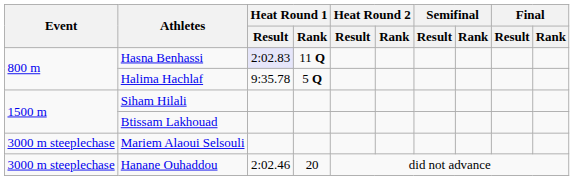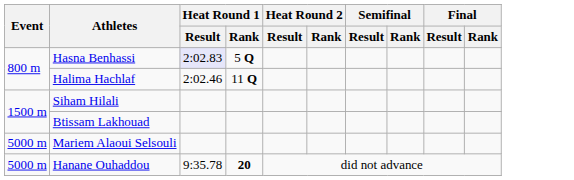 <table class="wikitable" border="1" style="font-size:90%">
 <tr>
 <th rowspan="2">Event</th>
 <th rowspan="2">Athletes</th>
 <th colspan="2">Heat Round 1</th>
 <th colspan="2">Heat Round 2</th>
 <th colspan="2">Semifinal</th>
 <th colspan="2">Final</th>
 </tr>
 <tr>
 <th>Result</th>
 <th>Rank</th>
 <th>Result</th>
 <th>Rank</th>
 <th>Result</th>
 <th>Rank</th>
 <th>Result</th>
 <th>Rank</th>
 </tr>
 <tr>
 <td rowspan=2><a href='#'>800 m</a></td>
 <td><a href='#'>Hasna Benhassi</a></td>
 <td align=center style="background: lavender;">2:02.83</td>
-<td align=center>11 <strong>Q</strong></td>
+<td align=center>5 <strong>Q</strong></td>
 <td align=center></td>
 <td align=center></td>
 <td align=center></td>
 <td align=center></td>
 <td align=center></td>
 <td align=center></td>
 </tr>
 <tr>
 <td><a href='#'>Halima Hachlaf</a></td>
-<td align=center>9:35.78</td>
-<td align=center>5 <strong>Q</strong></td>
+<td align=center>2:02.46</td>
+<td align=center>11 <strong>Q</strong></td>
 <td align=center></td>
 <td align=center></td>
 <td align=center></td>
 <td align=center></td>
 <td align=center></td>
 <td align=center></td>
 </tr>
 <tr>
 <td rowspan=2><a href='#'>1500 m</a></td>
 <td><a href='#'>Siham Hilali</a></td>
 <td align=center></td>
 <td align=center></td>
 <td align=center></td>
 <td align=center></td>
 <td align=center></td>
 <td align=center></td>
 <td align=center></td>
 <td align=center></td>
 </tr>
 <tr>
 <td><a href='#'>Btissam Lakhouad</a></td>
 <td align=center></td>
 <td align=center></td>
 <td align=center></td>
 <td align=center></td>
 <td align=center></td>
 <td align=center></td>
 <td align=center></td>
 <td align=center></td>
 </tr>
 <tr>
-<td><a href='#'>3000 m steeplechase</a></td>
+<td><a href='#'>5000 m</a></td>
 <td><a href='#'>Mariem Alaoui Selsouli</a></td>
 <td align=center></td>
 <td align=center></td>
 <td align=center></td>
 <td align=center></td>
 <td align=center></td>
 <td align=center></td>
 <td align=center></td>
 <td align=center></td>
 </tr>
 <tr>
-<td><a href='#'>3000 m steeplechase</a></td>
+<td><a href='#'>5000 m</a></td>
 <td><a href='#'>Hanane Ouhaddou</a></td>
-<td align=center>2:02.46</td>
-<td align=center>20</td>
+<td align=center>9:35.78</td>
+<td align=center><strong>20</strong></td>
 <td align=center colspan=6>did not advance</td>
 </tr>
 </table>
